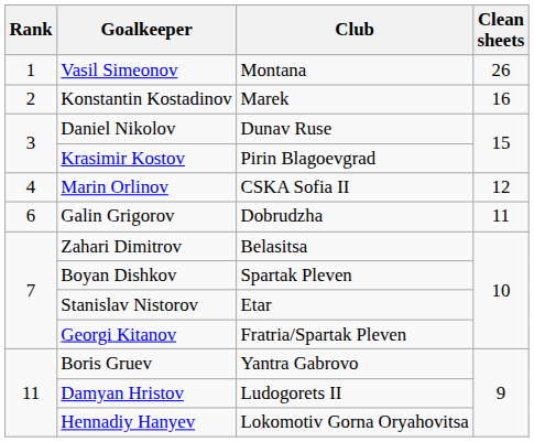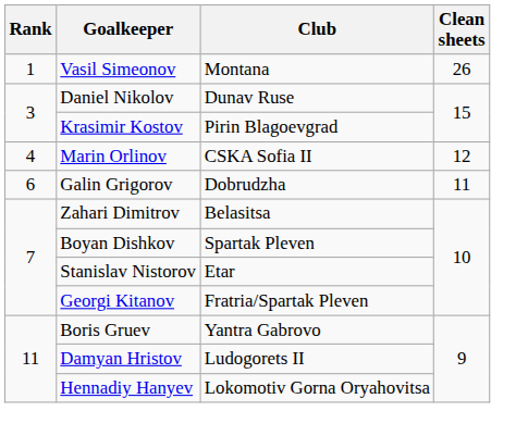 <table class="wikitable" style="text-align:center">
 <tr>
 <th>Rank</th>
 <th>Goalkeeper</th>
 <th>Club</th>
 <th>Clean<br>sheets</th>
 </tr>
 <tr>
 <td>1</td>
 <td align="left"> <a href='#'>Vasil Simeonov</a></td>
 <td align="left">Montana</td>
 <td>26</td>
-</tr>
-<tr>
-<td>2</td>
-<td align="left"> Konstantin Kostadinov</td>
-<td align="left">Marek</td>
-<td>16</td>
 </tr>
 <tr>
 <td rowspan=2>3</td>
 <td align="left"> Daniel Nikolov</td>
 <td align="left">Dunav Ruse</td>
 <td rowspan=2>15</td>
 </tr>
 <tr>
 <td align="left"> <a href='#'>Krasimir Kostov</a></td>
 <td align="left">Pirin Blagoevgrad</td>
 </tr>
 <tr>
 <td>4</td>
 <td align="left"> <a href='#'>Marin Orlinov</a></td>
 <td align="left">CSKA Sofia II</td>
 <td>12</td>
 </tr>
 <tr>
 <td>6</td>
 <td align="left"> Galin Grigorov</td>
 <td align="left">Dobrudzha</td>
 <td>11</td>
 </tr>
 <tr>
 <td rowspan=4>7</td>
 <td align="left"> Zahari Dimitrov</td>
 <td align="left">Belasitsa</td>
 <td rowspan=4>10</td>
 </tr>
 <tr>
 <td align="left"> Boyan Dishkov</td>
 <td align="left">Spartak Pleven</td>
 </tr>
 <tr>
 <td align="left"> Stanislav Nistorov</td>
 <td align="left">Etar</td>
 </tr>
 <tr>
 <td align="left"> <a href='#'>Georgi Kitanov</a></td>
 <td align="left">Fratria/Spartak Pleven</td>
 </tr>
 <tr>
 <td rowspan=3>11</td>
 <td align="left"> Boris Gruev</td>
 <td align="left">Yantra Gabrovo</td>
 <td rowspan=3>9</td>
 </tr>
 <tr>
 <td align="left"> <a href='#'>Damyan Hristov</a></td>
 <td align="left">Ludogorets II</td>
 </tr>
 <tr>
 <td align="left"> <a href='#'>Hennadiy Hanyev</a></td>
 <td align="left">Lokomotiv Gorna Oryahovitsa</td>
 </tr>
 </table>
